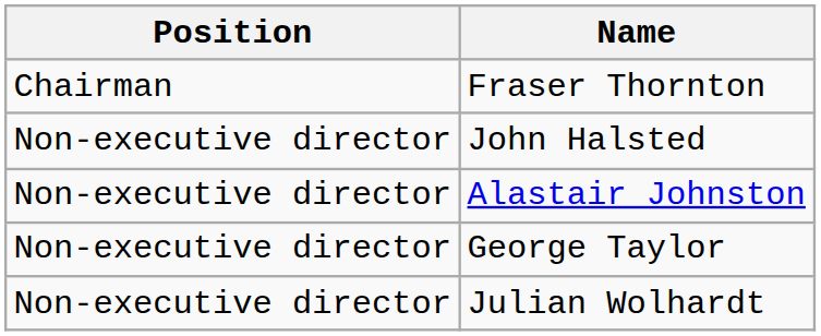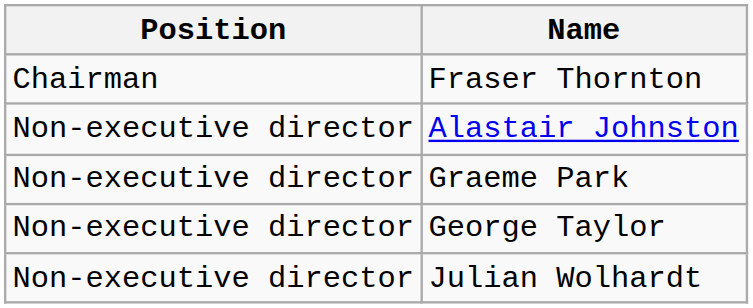 <table class="wikitable">
 <tr>
 <th>Position</th>
 <th>Name</th>
 </tr>
 <tr>
 <td>Chairman</td>
 <td> Fraser Thornton</td>
 </tr>
 <tr>
 <td>Non-executive director</td>
-<td> John Halsted</td>
+<td> <a href='#'>Alastair Johnston</a></td>
 </tr>
 <tr>
 <td>Non-executive director</td>
-<td> <a href='#'>Alastair Johnston</a></td>
+<td> Graeme Park</td>
 </tr>
 <tr>
 <td>Non-executive director</td>
 <td> George Taylor</td>
 </tr>
 <tr>
 <td>Non-executive director</td>
 <td> Julian Wolhardt</td>
 </tr>
 </table>
